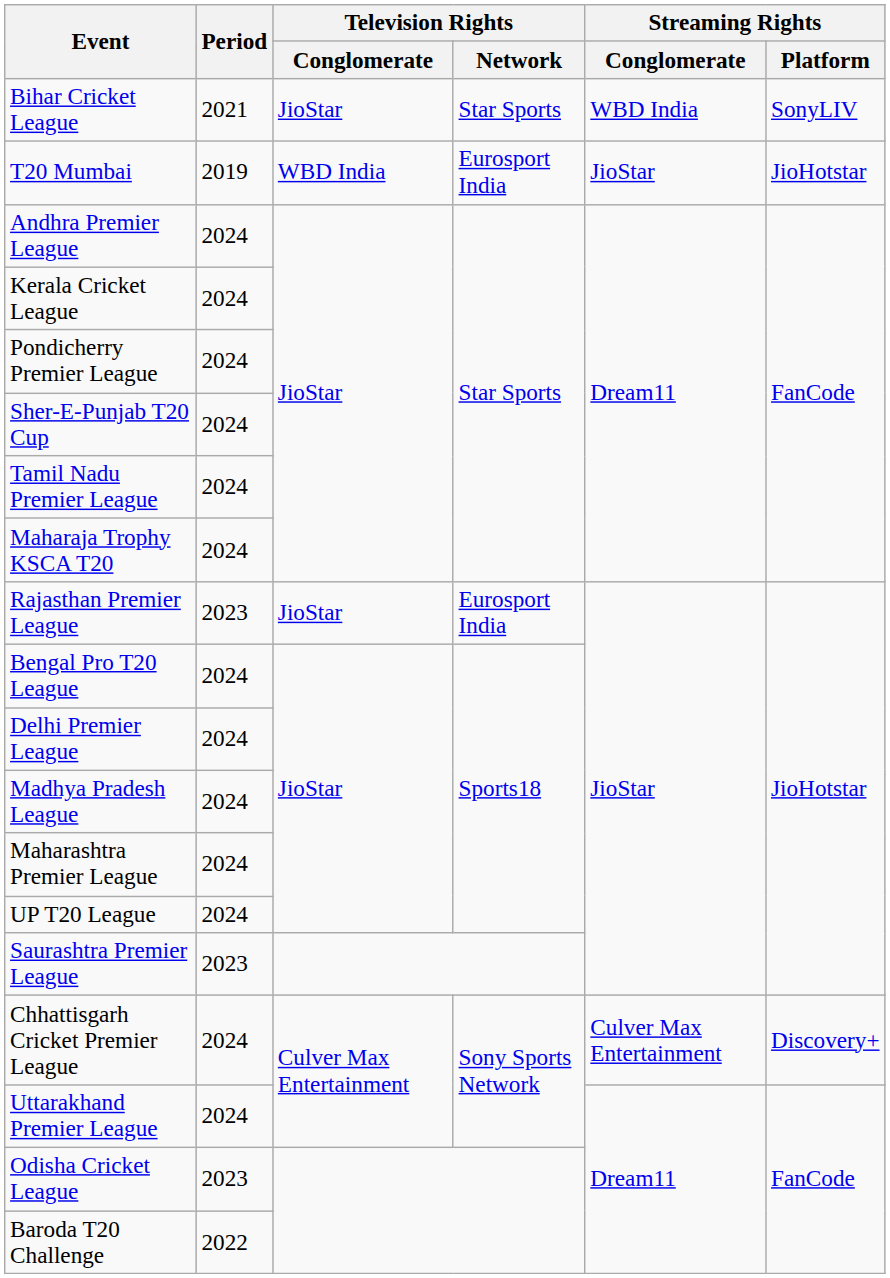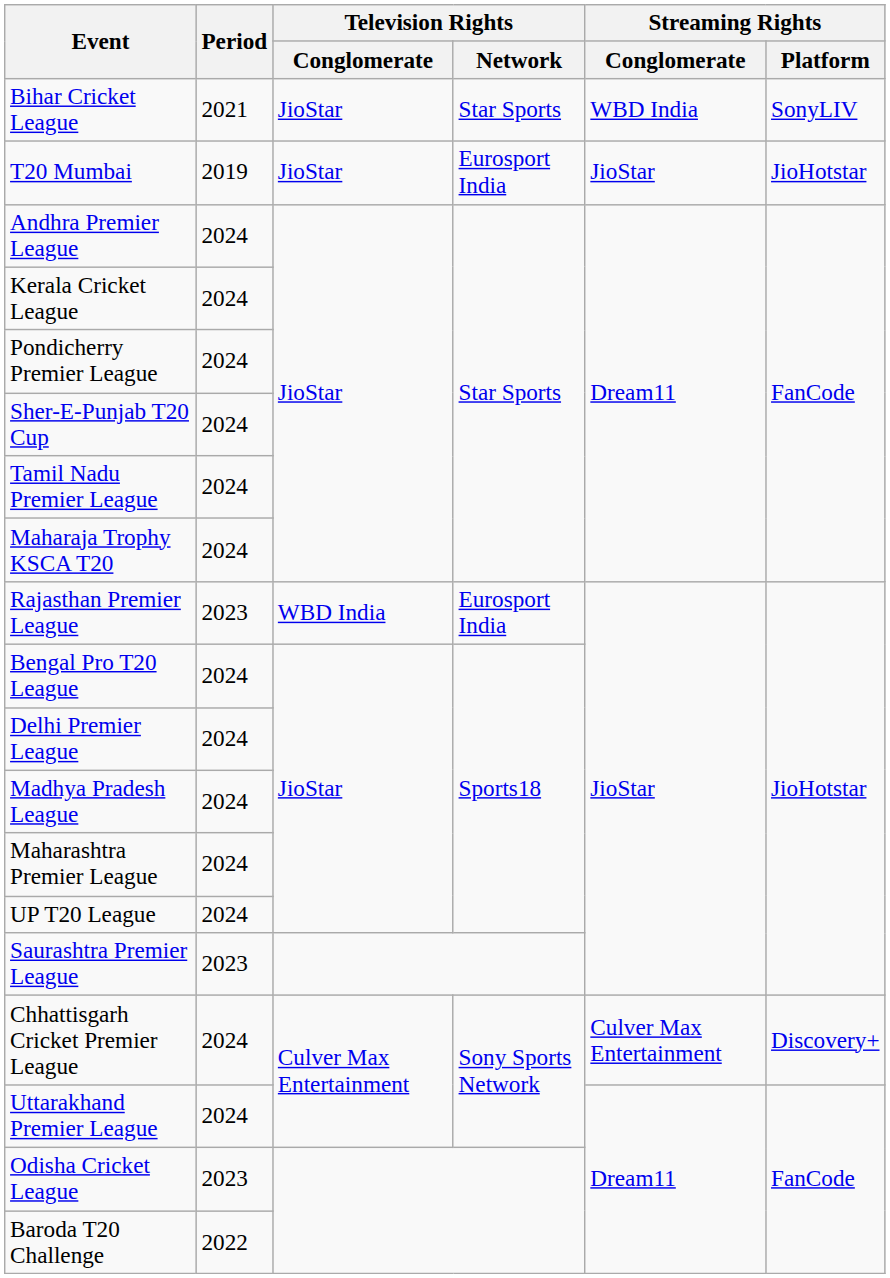 <table class="wikitable">
 <tr>
 <th colspan="2" rowspan="2">Event</th>
 <th rowspan="2">Period</th>
 <th colspan="2">Television Rights</th>
 <th colspan="2">Streaming Rights</th>
 </tr>
 <tr>
 <th>Conglomerate</th>
 <th>Network</th>
 <th>Conglomerate</th>
 <th>Platform</th>
 </tr>
 <tr>
 <td colspan="2"><a href='#'>Bihar Cricket League</a></td>
 <td>2021</td>
 <td rowspan="1"><a href='#'>JioStar</a></td>
 <td rowspan="1"><a href='#'>Star Sports</a></td>
 <td><a href='#'>WBD India</a></td>
 <td><a href='#'>SonyLIV</a></td>
 </tr>
 <tr>
 <td colspan="2"><a href='#'>T20 Mumbai</a></td>
 <td>2019</td>
-<td><a href='#'>WBD India</a></td>
+<td rowspan="1"><a href='#'>JioStar</a></td>
 <td><a href='#'>Eurosport India</a></td>
 <td rowspan="1"><a href='#'>JioStar</a></td>
 <td rowspan="1"><a href='#'>JioHotstar</a></td>
 </tr>
 <tr>
 <td colspan="2"><a href='#'>Andhra Premier League</a></td>
 <td>2024</td>
 <td rowspan="6"><a href='#'>JioStar</a></td>
 <td rowspan="6"><a href='#'>Star Sports</a></td>
 <td rowspan="6"><a href='#'>Dream11</a></td>
 <td rowspan="6"><a href='#'>FanCode</a></td>
 </tr>
 <tr>
 <td colspan="2">Kerala Cricket League</td>
 <td>2024</td>
 </tr>
 <tr>
 <td colspan="2">Pondicherry Premier League</td>
 <td>2024</td>
 </tr>
 <tr>
 <td colspan="2"><a href='#'>Sher-E-Punjab T20 Cup</a></td>
 <td>2024</td>
 </tr>
 <tr>
 <td colspan="2"><a href='#'>Tamil Nadu Premier League</a></td>
 <td>2024</td>
 </tr>
 <tr>
 <td colspan="2"><a href='#'>Maharaja Trophy KSCA T20</a></td>
 <td>2024</td>
 </tr>
 <tr>
 <td colspan="2"><a href='#'>Rajasthan Premier League</a></td>
 <td>2023</td>
-<td rowspan="1"><a href='#'>JioStar</a></td>
+<td><a href='#'>WBD India</a></td>
 <td><a href='#'>Eurosport India</a></td>
 <td rowspan="7"><a href='#'>JioStar</a></td>
 <td rowspan="7"><a href='#'>JioHotstar</a></td>
 </tr>
 <tr>
 <td colspan="2"><a href='#'>Bengal Pro T20 League</a></td>
 <td>2024</td>
 <td rowspan="5"><a href='#'>JioStar</a></td>
 <td rowspan="5"><a href='#'>Sports18</a></td>
 </tr>
 <tr>
 <td colspan="2"><a href='#'>Delhi Premier League</a></td>
 <td>2024</td>
 </tr>
 <tr>
 <td colspan="2"><a href='#'>Madhya Pradesh League</a></td>
 <td>2024</td>
 </tr>
 <tr>
 <td colspan="2">Maharashtra Premier League</td>
 <td>2024</td>
 </tr>
 <tr>
 <td colspan="2">UP T20 League</td>
 <td>2024</td>
 </tr>
 <tr>
 <td colspan="2"><a href='#'>Saurashtra Premier League</a></td>
 <td>2023</td>
 <td colspan="2"></td>
 </tr>
 <tr>
 <td colspan="2">Chhattisgarh Cricket Premier League</td>
 <td>2024</td>
 <td rowspan="2"><a href='#'>Culver Max Entertainment</a></td>
 <td rowspan="2"><a href='#'>Sony Sports Network</a></td>
 <td><a href='#'>Culver Max Entertainment</a></td>
 <td><a href='#'>Discovery+</a></td>
 </tr>
 <tr>
 <td colspan="2"><a href='#'>Uttarakhand Premier League</a></td>
 <td>2024</td>
 <td rowspan="3"><a href='#'>Dream11</a></td>
 <td rowspan="3"><a href='#'>FanCode</a></td>
 </tr>
 <tr>
 <td colspan="2"><a href='#'>Odisha Cricket League</a></td>
 <td>2023</td>
 <td colspan="2" rowspan="2"></td>
 </tr>
 <tr>
 <td colspan="2">Baroda T20 Challenge</td>
 <td>2022</td>
 </tr>
 </table>
